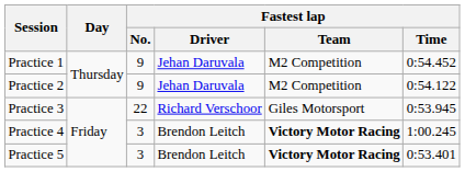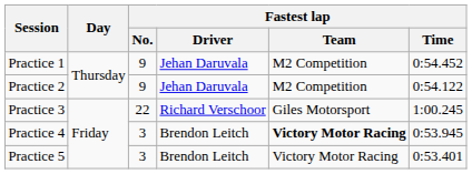 <table class="wikitable" style="font-size: 85%">
 <tr>
 <th rowspan="2">Session</th>
 <th rowspan="2">Day</th>
 <th colspan="4">Fastest lap</th>
 </tr>
 <tr>
 <th>No.</th>
 <th>Driver</th>
 <th>Team</th>
 <th>Time</th>
 </tr>
 <tr>
 <td>Practice 1</td>
 <td rowspan="2">Thursday</td>
 <td style="text-align:center;">9</td>
 <td> <a href='#'>Jehan Daruvala</a></td>
 <td>M2 Competition</td>
 <td>0:54.452</td>
 </tr>
 <tr>
 <td>Practice 2</td>
 <td style="text-align:center;">9</td>
 <td> <a href='#'>Jehan Daruvala</a></td>
 <td>M2 Competition</td>
 <td>0:54.122</td>
 </tr>
 <tr>
 <td>Practice 3</td>
 <td rowspan="3">Friday</td>
 <td style="text-align:center;">22</td>
 <td> <a href='#'>Richard Verschoor</a></td>
 <td>Giles Motorsport</td>
-<td>0:53.945</td>
+<td>1:00.245</td>
 </tr>
 <tr>
 <td>Practice 4</td>
 <td style="text-align:center;">3</td>
 <td> Brendon Leitch</td>
 <td><strong>Victory Motor Racing</strong></td>
-<td>1:00.245</td>
+<td>0:53.945</td>
 </tr>
 <tr>
 <td>Practice 5</td>
 <td style="text-align:center;">3</td>
 <td> Brendon Leitch</td>
-<td><strong>Victory Motor Racing</strong></td>
+<td>Victory Motor Racing</td>
 <td>0:53.401</td>
 </tr>
 </table>
